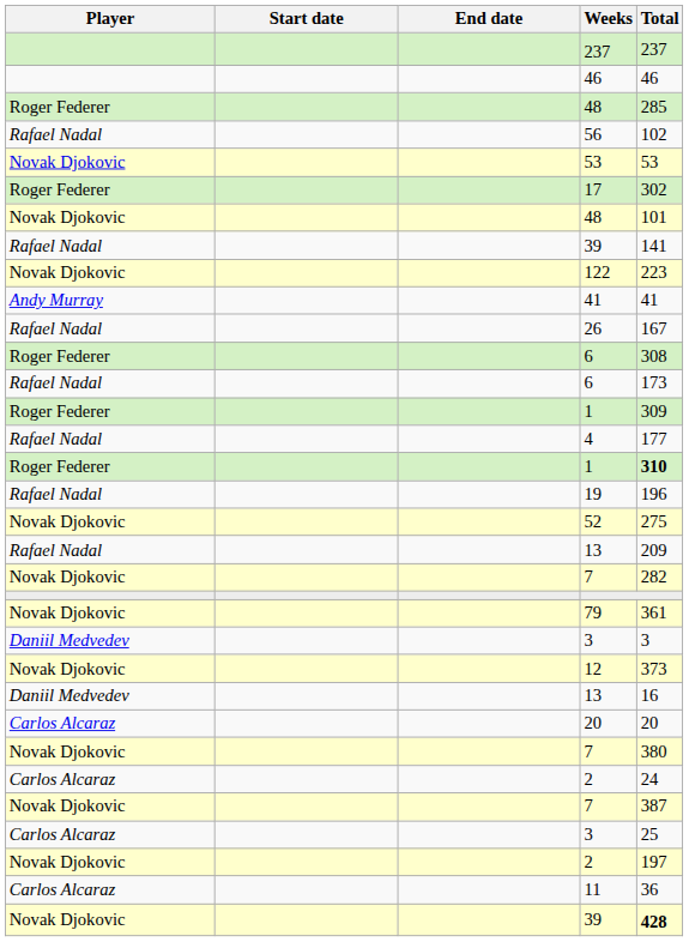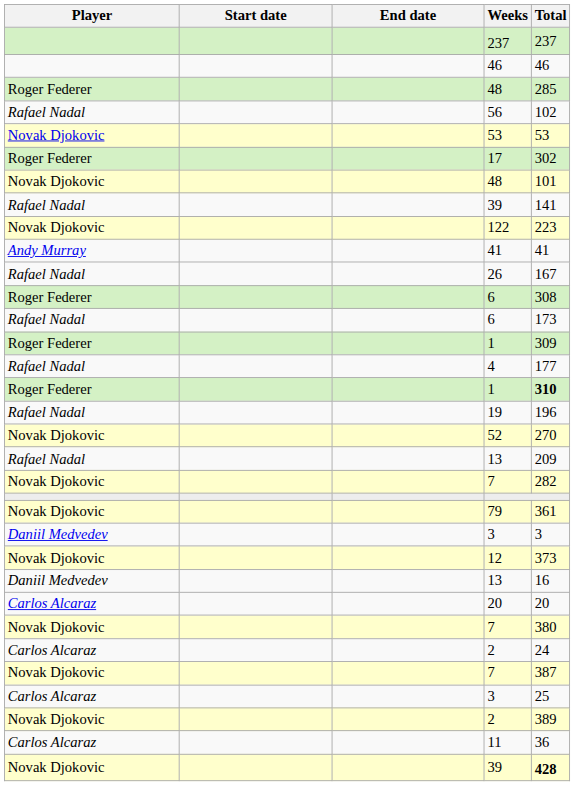 <table class="sortable wikitable">
 <tr>
 <th width=185>Player</th>
 <th width=160>Start date</th>
 <th width=160>End date</th>
 <th>Weeks</th>
 <th>Total</th>
 </tr>
 <tr bgcolor="#d4f1c5";>
 <td> </td>
 <td></td>
 <td></td>
 <td>237<sup></sup></td>
 <td>237</td>
 </tr>
 <tr>
 <td> <em></em></td>
 <td></td>
 <td></td>
 <td>46</td>
 <td>46</td>
 </tr>
 <tr bgcolor="#d4f1c5";>
 <td> Roger Federer </td>
 <td></td>
 <td></td>
 <td>48</td>
 <td>285</td>
 </tr>
 <tr>
 <td> <em>Rafael Nadal </em></td>
 <td></td>
 <td></td>
 <td>56</td>
 <td>102</td>
 </tr>
 <tr bgcolor="#ffffcc";>
 <td> <a href='#'>Novak Djokovic</a></td>
 <td></td>
 <td></td>
 <td>53</td>
 <td>53</td>
 </tr>
 <tr bgcolor="#d4f1c5";>
 <td> Roger Federer </td>
 <td></td>
 <td></td>
 <td>17</td>
 <td>302</td>
 </tr>
 <tr bgcolor="#ffffcc";>
 <td> Novak Djokovic </td>
 <td></td>
 <td></td>
 <td>48</td>
 <td>101</td>
 </tr>
 <tr>
 <td> <em>Rafael Nadal </em></td>
 <td></td>
 <td></td>
 <td>39</td>
 <td>141</td>
 </tr>
 <tr bgcolor="#ffffcc";>
 <td> Novak Djokovic </td>
 <td></td>
 <td></td>
 <td>122</td>
 <td>223</td>
 </tr>
 <tr>
 <td> <em><a href='#'>Andy Murray</a></em></td>
 <td></td>
 <td></td>
 <td>41</td>
 <td>41</td>
 </tr>
 <tr>
 <td> <em>Rafael Nadal </em></td>
 <td></td>
 <td></td>
 <td>26</td>
 <td>167</td>
 </tr>
 <tr bgcolor="#d4f1c5";>
 <td> Roger Federer </td>
 <td></td>
 <td></td>
 <td>6</td>
 <td>308</td>
 </tr>
 <tr>
 <td> <em>Rafael Nadal </em></td>
 <td></td>
 <td></td>
 <td>6</td>
 <td>173</td>
 </tr>
 <tr bgcolor="#d4f1c5";>
 <td> Roger Federer </td>
 <td></td>
 <td></td>
 <td>1</td>
 <td>309</td>
 </tr>
 <tr>
 <td> <em>Rafael Nadal </em></td>
 <td></td>
 <td></td>
 <td>4</td>
 <td>177</td>
 </tr>
 <tr bgcolor="#d4f1c5";>
 <td> Roger Federer </td>
 <td></td>
 <td></td>
 <td>1</td>
 <td><strong>310</strong></td>
 </tr>
 <tr>
 <td> <em>Rafael Nadal </em></td>
 <td></td>
 <td></td>
 <td>19</td>
 <td>196</td>
 </tr>
 <tr bgcolor="#ffffcc";>
 <td> Novak Djokovic </td>
 <td></td>
 <td></td>
 <td>52</td>
-<td>275</td>
+<td>270</td>
 </tr>
 <tr>
 <td> <em>Rafael Nadal </em></td>
 <td></td>
 <td></td>
 <td>13</td>
 <td>209</td>
 </tr>
 <tr bgcolor="#ffffcc";>
 <td> Novak Djokovic </td>
 <td></td>
 <td></td>
 <td>7</td>
 <td>282</td>
 </tr>
 <tr bgcolor="#ededed";>
 <td><em></em></td>
 <td></td>
 <td></td>
 <td colspan=2></td>
 </tr>
 <tr bgcolor="#ffffcc";>
 <td> Novak Djokovic </td>
 <td></td>
 <td></td>
 <td>79</td>
 <td>361</td>
 </tr>
 <tr>
 <td> <em><a href='#'>Daniil Medvedev</a></em></td>
 <td></td>
 <td></td>
 <td>3</td>
 <td>3</td>
 </tr>
 <tr bgcolor="#ffffcc";>
 <td> Novak Djokovic </td>
 <td></td>
 <td></td>
 <td>12</td>
 <td>373</td>
 </tr>
 <tr>
 <td> <em>Daniil Medvedev </em></td>
 <td></td>
 <td></td>
 <td>13</td>
 <td>16</td>
 </tr>
 <tr>
 <td> <em><a href='#'>Carlos Alcaraz</a></em></td>
 <td></td>
 <td></td>
 <td>20</td>
 <td>20</td>
 </tr>
 <tr bgcolor="#ffffcc";>
 <td> Novak Djokovic </td>
 <td></td>
 <td></td>
 <td>7</td>
 <td>380</td>
 </tr>
 <tr>
 <td> <em>Carlos Alcaraz</em> </td>
 <td></td>
 <td></td>
 <td>2</td>
 <td>24</td>
 </tr>
 <tr bgcolor="#ffffcc";>
 <td> Novak Djokovic </td>
 <td></td>
 <td></td>
 <td>7</td>
 <td>387</td>
 </tr>
 <tr>
 <td> <em>Carlos Alcaraz</em> </td>
 <td></td>
 <td></td>
 <td>3</td>
 <td>25</td>
 </tr>
 <tr bgcolor="#ffffcc";>
 <td> Novak Djokovic </td>
 <td></td>
 <td></td>
 <td>2</td>
-<td>197</td>
+<td>389</td>
 </tr>
 <tr>
 <td> <em>Carlos Alcaraz</em> </td>
 <td></td>
 <td></td>
 <td>11</td>
 <td>36</td>
 </tr>
 <tr bgcolor="#ffffcc";>
 <td> Novak Djokovic </td>
 <td></td>
 <td></td>
 <td>39</td>
 <td><strong>428</strong><sup></sup></td>
 </tr>
 </table>
